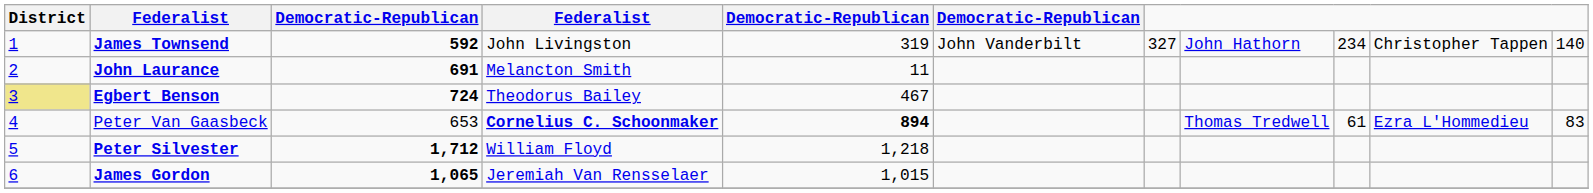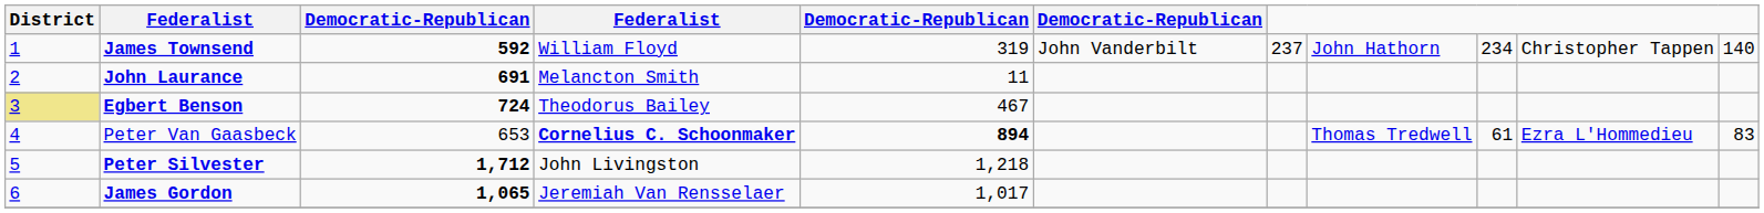 <table class=wikitable>
 <tr bgcolor=lightgrey>
 <th>District</th>
 <th><a href='#'>Federalist</a></th>
 <th><a href='#'>Democratic-Republican</a></th>
 <th><a href='#'>Federalist</a></th>
 <th><a href='#'>Democratic-Republican</a></th>
 <th><a href='#'>Democratic-Republican</a></th>
 </tr>
 <tr>
 <td><a href='#'>1</a></td>
 <td><strong><a href='#'>James Townsend</a></strong></td>
 <td align="right"><strong>592</strong></td>
-<td>John Livingston</td>
+<td><a href='#'>William Floyd</a></td>
 <td align="right">319</td>
 <td>John Vanderbilt</td>
-<td align="right">327</td>
+<td align="right">237</td>
 <td><a href='#'>John Hathorn</a></td>
 <td align="right">234</td>
 <td>Christopher Tappen</td>
 <td align="right">140</td>
 </tr>
 <tr>
 <td><a href='#'>2</a></td>
 <td><strong><a href='#'>John Laurance</a></strong></td>
 <td align="right"><strong>691</strong></td>
 <td><a href='#'>Melancton Smith</a></td>
 <td align="right">11</td>
 <td></td>
 <td></td>
 <td></td>
 <td></td>
 <td></td>
 <td></td>
 </tr>
 <tr>
 <td style="background: khaki;"><a href='#'>3</a></td>
 <td><strong><a href='#'>Egbert Benson</a></strong></td>
 <td align="right"><strong>724</strong></td>
 <td><a href='#'>Theodorus Bailey</a></td>
 <td align="right">467</td>
 <td></td>
 <td></td>
 <td></td>
 <td></td>
 <td></td>
 <td></td>
 </tr>
 <tr>
 <td><a href='#'>4</a></td>
 <td><a href='#'>Peter Van Gaasbeck</a></td>
 <td align="right">653</td>
 <td><strong><a href='#'>Cornelius C. Schoonmaker</a></strong></td>
 <td align="right"><strong>894</strong></td>
 <td></td>
 <td></td>
 <td><a href='#'>Thomas Tredwell</a></td>
 <td align="right">61</td>
 <td><a href='#'>Ezra L'Hommedieu</a></td>
 <td align="right">83</td>
 </tr>
 <tr>
 <td><a href='#'>5</a></td>
 <td><strong><a href='#'>Peter Silvester</a></strong></td>
 <td align="right"><strong>1,712</strong></td>
-<td><a href='#'>William Floyd</a></td>
+<td>John Livingston</td>
 <td align="right">1,218</td>
 <td></td>
 <td></td>
 <td></td>
 <td></td>
 <td></td>
 <td></td>
 </tr>
 <tr>
 <td><a href='#'>6</a></td>
 <td><strong><a href='#'>James Gordon</a></strong></td>
 <td align="right"><strong>1,065</strong></td>
 <td><a href='#'>Jeremiah Van Rensselaer</a></td>
-<td align="right">1,015</td>
+<td align="right">1,017</td>
 <td></td>
 <td></td>
 <td></td>
 <td></td>
 <td></td>
 <td></td>
 </tr>
 <tr>
 </tr>
 </table>
